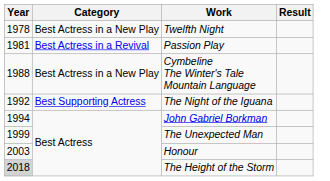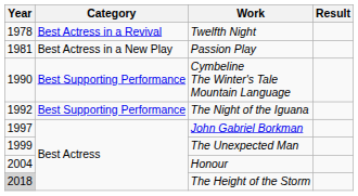 <table class="wikitable">
 <tr>
 <th>Year</th>
 <th>Category</th>
 <th>Work</th>
 <th>Result</th>
 </tr>
 <tr>
 <td>1978</td>
-<td>Best Actress in a New Play</td>
+<td><a href='#'>Best Actress in a Revival</a></td>
 <td><em>Twelfth Night</em></td>
 <td></td>
 </tr>
 <tr>
 <td>1981</td>
-<td><a href='#'>Best Actress in a Revival</a></td>
+<td>Best Actress in a New Play</td>
 <td><em>Passion Play</em></td>
 <td></td>
 </tr>
 <tr>
-<td>1988</td>
-<td>Best Actress in a New Play</td>
+<td>1990</td>
+<td><a href='#'>Best Supporting Performance</a></td>
 <td><em>Cymbeline</em><br> <em>The Winter's Tale</em> <br><em>Mountain Language</em></td>
 <td></td>
 </tr>
 <tr>
 <td>1992</td>
-<td><a href='#'>Best Supporting Actress</a></td>
+<td><a href='#'>Best Supporting Performance</a></td>
 <td><em>The Night of the Iguana</em></td>
 <td></td>
 </tr>
 <tr>
-<td>1994</td>
+<td>1997</td>
 <td rowspan=4>Best Actress</td>
 <td><em><a href='#'>John Gabriel Borkman</a></em></td>
 <td></td>
 </tr>
 <tr>
 <td>1999</td>
 <td><em>The Unexpected Man</em></td>
 <td></td>
 </tr>
 <tr>
-<td>2003</td>
+<td>2004</td>
 <td><em>Honour</em></td>
 <td></td>
 </tr>
 <tr>
 <td style="background: lightgrey;">2018</td>
 <td><em>The Height of the Storm</em></td>
 <td></td>
 </tr>
 </table>
